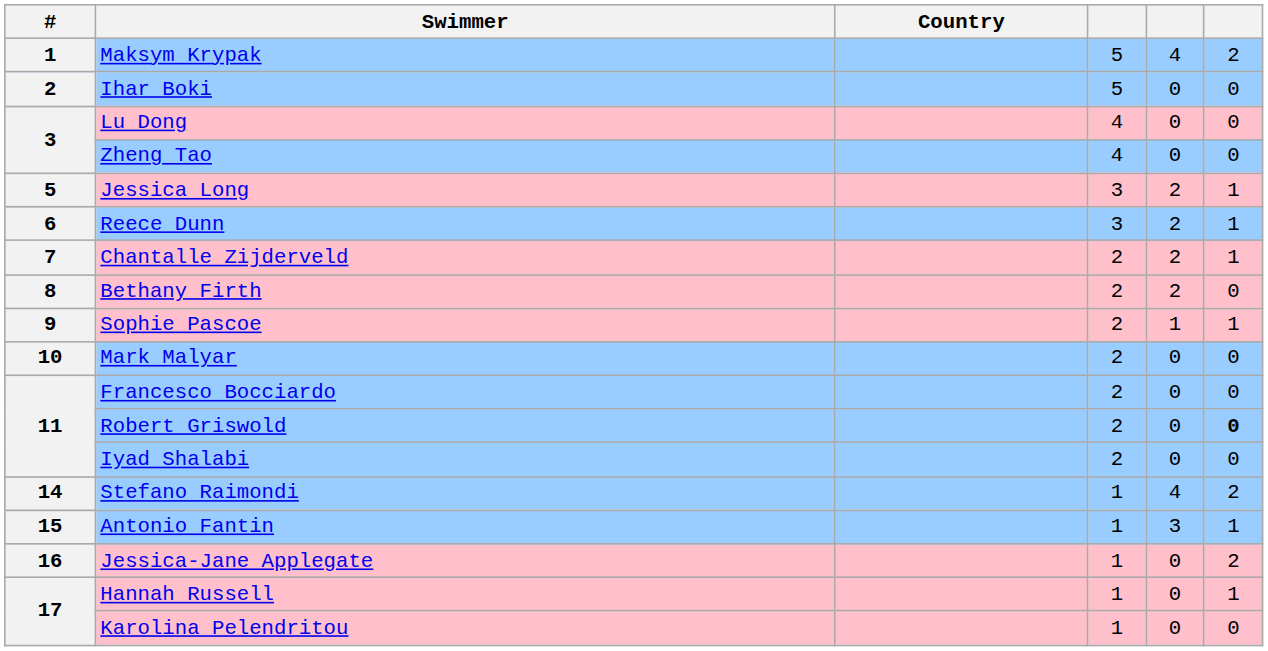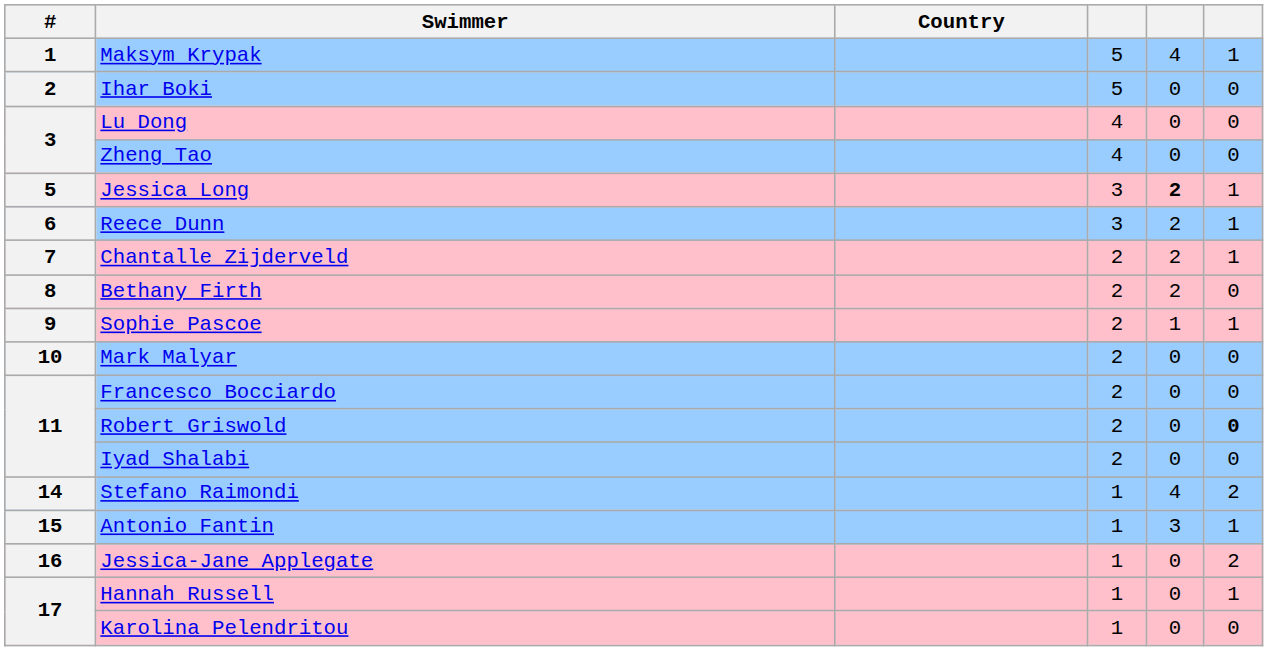 <table class="wikitable sortable" width=50% style="font-size:100%; text-align:center;">
 <tr>
 <th>#</th>
 <th>Swimmer</th>
 <th>Country</th>
 <th></th>
 <th></th>
 <th></th>
 </tr>
 <tr bgcolor=#9acdff>
 <th>1</th>
 <td align=left><a href='#'>Maksym Krypak</a></td>
 <td align=left></td>
 <td>5</td>
 <td>4</td>
-<td>2</td>
+<td>1</td>
 </tr>
 <tr bgcolor=#9acdff>
 <th>2</th>
 <td align=left><a href='#'>Ihar Boki</a></td>
 <td align=left></td>
 <td>5</td>
 <td>0</td>
 <td>0</td>
 </tr>
 <tr bgcolor=pink>
 <th rowspan=2>3</th>
 <td align=left><a href='#'>Lu Dong</a></td>
 <td align=left></td>
 <td>4</td>
 <td>0</td>
 <td>0</td>
 </tr>
 <tr bgcolor=#9acdff>
 <td align=left><a href='#'>Zheng Tao</a></td>
 <td align=left></td>
 <td>4</td>
 <td>0</td>
 <td>0</td>
 </tr>
 <tr bgcolor=pink>
 <th>5</th>
 <td align=left><a href='#'>Jessica Long</a></td>
 <td align=left></td>
 <td>3</td>
-<td>2</td>
+<td><strong>2</strong></td>
 <td>1</td>
 </tr>
 <tr bgcolor=#9acdff>
 <th>6</th>
 <td align=left><a href='#'>Reece Dunn</a></td>
 <td align=left></td>
 <td>3</td>
 <td>2</td>
 <td>1</td>
 </tr>
 <tr bgcolor=pink>
 <th>7</th>
 <td align=left><a href='#'>Chantalle Zijderveld</a></td>
 <td align=left></td>
 <td>2</td>
 <td>2</td>
 <td>1</td>
 </tr>
 <tr bgcolor=pink>
 <th>8</th>
 <td align=left><a href='#'>Bethany Firth</a></td>
 <td align=left></td>
 <td>2</td>
 <td>2</td>
 <td>0</td>
 </tr>
 <tr bgcolor=pink>
 <th>9</th>
 <td align=left><a href='#'>Sophie Pascoe</a></td>
 <td align=left></td>
 <td>2</td>
 <td>1</td>
 <td>1</td>
 </tr>
 <tr bgcolor=#9acdff>
 <th>10</th>
 <td align=left><a href='#'>Mark Malyar</a></td>
 <td align=left></td>
 <td>2</td>
 <td>0</td>
 <td>0</td>
 </tr>
 <tr bgcolor=#9acdff>
 <th rowspan=3>11</th>
 <td align=left><a href='#'>Francesco Bocciardo</a></td>
 <td align=left></td>
 <td>2</td>
 <td>0</td>
 <td>0</td>
 </tr>
 <tr bgcolor=#9acdff>
 <td align=left><a href='#'>Robert Griswold</a></td>
 <td align=left></td>
 <td>2</td>
 <td>0</td>
 <td><strong>0</strong></td>
 </tr>
 <tr bgcolor=#9acdff>
 <td align=left><a href='#'>Iyad Shalabi</a></td>
 <td align=left></td>
 <td>2</td>
 <td>0</td>
 <td>0</td>
 </tr>
 <tr bgcolor=#9acdff>
 <th>14</th>
 <td align=left><a href='#'>Stefano Raimondi</a></td>
 <td align=left></td>
 <td>1</td>
 <td>4</td>
 <td>2</td>
 </tr>
 <tr bgcolor=#9acdff>
 <th>15</th>
 <td align=left><a href='#'>Antonio Fantin</a></td>
 <td align=left></td>
 <td>1</td>
 <td>3</td>
 <td>1</td>
 </tr>
 <tr bgcolor=pink>
 <th>16</th>
 <td align=left><a href='#'>Jessica-Jane Applegate</a></td>
 <td align=left></td>
 <td>1</td>
 <td>0</td>
 <td>2</td>
 </tr>
 <tr bgcolor=pink>
 <th rowspan=2>17</th>
 <td align=left><a href='#'>Hannah Russell</a></td>
 <td align=left></td>
 <td>1</td>
 <td>0</td>
 <td>1</td>
 </tr>
 <tr bgcolor="pink">
 <td align="left"><a href='#'>Karolina Pelendritou</a></td>
 <td align="left"></td>
 <td>1</td>
 <td>0</td>
 <td>0</td>
 </tr>
 </table>
